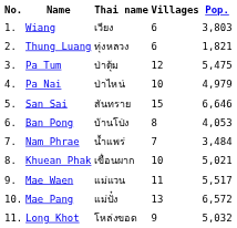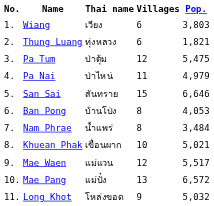 <table>
 <tr>
 <th>No.</th>
 <th>Name</th>
 <th>Thai name</th>
 <th>Villages</th>
 <th><a href='#'>Pop.</a></th>
 </tr>
 <tr>
 <td>1.</td>
 <td><a href='#'>Wiang</a></td>
 <td>เวียง</td>
 <td>6</td>
 <td>3,803</td>
 <td></td>
 </tr>
 <tr>
 <td>2.</td>
 <td><a href='#'>Thung Luang</a></td>
 <td>ทุ่งหลวง</td>
 <td>6</td>
 <td>1,821</td>
 <td></td>
 </tr>
 <tr>
 <td>3.</td>
 <td><a href='#'>Pa Tum</a></td>
 <td>ป่าตุ้ม</td>
 <td>12</td>
 <td>5,475</td>
 <td></td>
 </tr>
 <tr>
 <td>4.</td>
 <td><a href='#'>Pa Nai</a></td>
 <td>ป่าไหน่</td>
-<td>10</td>
+<td>11</td>
 <td>4,979</td>
 <td></td>
 </tr>
 <tr>
 <td>5.</td>
 <td><a href='#'>San Sai</a></td>
 <td>สันทราย</td>
 <td>15</td>
 <td>6,646</td>
 <td></td>
 </tr>
 <tr>
 <td>6.</td>
 <td><a href='#'>Ban Pong</a></td>
 <td>บ้านโป่ง</td>
 <td>8</td>
 <td>4,053</td>
 <td></td>
 </tr>
 <tr>
 <td>7.</td>
 <td><a href='#'>Nam Phrae</a></td>
 <td>น้ำแพร่</td>
-<td>7</td>
+<td>8</td>
 <td>3,484</td>
 <td></td>
 </tr>
 <tr>
 <td>8.</td>
 <td><a href='#'>Khuean Phak</a></td>
 <td>เขื่อนผาก</td>
 <td>10</td>
 <td>5,021</td>
 <td></td>
 </tr>
 <tr>
 <td>9.</td>
 <td><a href='#'>Mae Waen</a></td>
 <td>แม่แวน</td>
-<td>11</td>
+<td>12</td>
 <td>5,517</td>
 <td></td>
 </tr>
 <tr>
 <td>10.</td>
 <td><a href='#'>Mae Pang</a></td>
 <td>แม่ปั๋ง</td>
 <td>13</td>
 <td>6,572</td>
 <td></td>
 </tr>
 <tr>
 <td>11.</td>
 <td><a href='#'>Long Khot</a></td>
 <td>โหล่งขอด</td>
 <td>9</td>
 <td>5,032</td>
 <td></td>
 </tr>
 </table>
